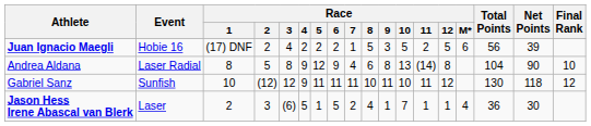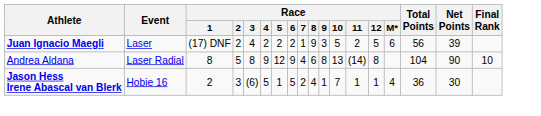 <table class="wikitable" style="font-size:90%">
 <tr>
 <th rowspan=2>Athlete</th>
 <th rowspan=2>Event</th>
 <th colspan=13>Race</th>
 <th rowspan=2>Total<br>Points</th>
 <th rowspan=2>Net<br>Points</th>
 <th rowspan=2>Final<br>Rank</th>
 </tr>
 <tr style="font-size:95%">
 <th>1</th>
 <th>2</th>
 <th>3</th>
 <th>4</th>
 <th>5</th>
 <th>6</th>
 <th>7</th>
 <th>8</th>
 <th>9</th>
 <th>10</th>
 <th>11</th>
 <th>12</th>
 <th>M*</th>
 </tr>
 <tr align=center>
 <td align=left><strong><a href='#'>Juan Ignacio Maegli</a></strong></td>
-<td align=left><a href='#'>Hobie 16</a></td>
+<td align=left><a href='#'>Laser</a></td>
 <td>(17) DNF</td>
 <td>2</td>
 <td>4</td>
 <td>2</td>
 <td>2</td>
 <td>2</td>
 <td>1</td>
-<td>5</td>
+<td>9</td>
 <td>3</td>
 <td>5</td>
 <td>2</td>
 <td>5</td>
 <td>6</td>
 <td>56</td>
 <td>39</td>
 <td></td>
 </tr>
 <tr align=center>
 <td align=left><a href='#'>Andrea Aldana</a></td>
 <td align=left><a href='#'>Laser Radial</a></td>
 <td>8</td>
 <td>5</td>
 <td>8</td>
 <td>9</td>
 <td>12</td>
 <td>9</td>
 <td>4</td>
 <td>6</td>
 <td>8</td>
 <td>13</td>
 <td>(14)</td>
 <td>8</td>
 <td></td>
 <td>104</td>
 <td>90</td>
 <td>10</td>
 </tr>
 <tr align=center>
-<td align=left><a href='#'>Gabriel Sanz</a></td>
-<td align=left><a href='#'>Sunfish</a></td>
-<td>10</td>
-<td>(12)</td>
-<td>12</td>
-<td>9</td>
-<td>11</td>
-<td>11</td>
-<td>11</td>
-<td>10</td>
-<td>11</td>
-<td>10</td>
-<td>11</td>
-<td>12</td>
-<td></td>
-<td>130</td>
-<td>118</td>
-<td>12</td>
-</tr>
-<tr align=center>
 <td align=left><strong><a href='#'>Jason Hess</a><br><a href='#'>Irene Abascal van Blerk</a></strong></td>
-<td align=left><a href='#'>Laser</a></td>
+<td align=left><a href='#'>Hobie 16</a></td>
 <td>2</td>
 <td>3</td>
 <td>(6)</td>
 <td>5</td>
 <td>1</td>
 <td>5</td>
 <td>2</td>
 <td>4</td>
 <td>1</td>
 <td>7</td>
 <td>1</td>
 <td>1</td>
 <td>4</td>
 <td>36</td>
 <td>30</td>
 <td></td>
 </tr>
 </table>
